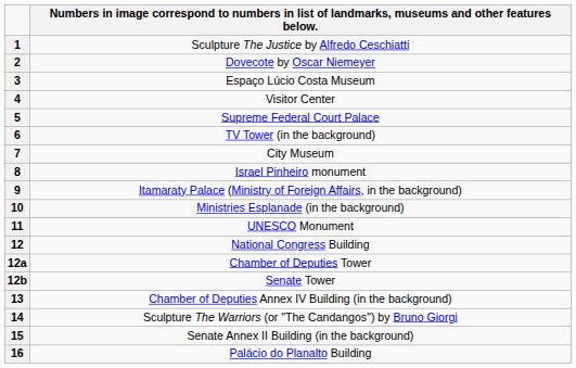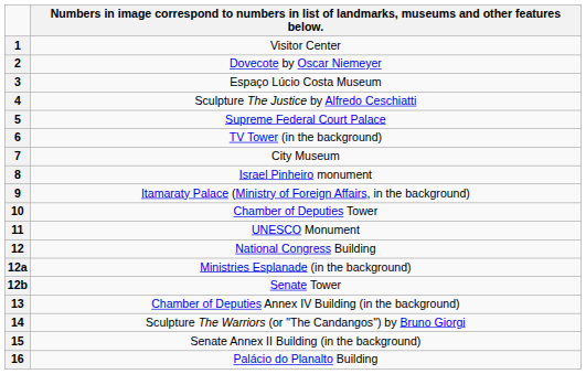 <table class="wikitable" style="text-align:center; width:50%;">
 <tr>
 <td></td>
 <th scope=col>Numbers in image correspond to numbers in list of landmarks, museums and other features below.</th>
 </tr>
 <tr>
 <th scope=row>1</th>
-<td>Sculpture <em>The Justice</em> by <a href='#'>Alfredo Ceschiatti</a></td>
+<td>Visitor Center</td>
 </tr>
 <tr>
 <th scope=row>2</th>
 <td><a href='#'>Dovecote</a> by <a href='#'>Oscar Niemeyer</a></td>
 </tr>
 <tr>
 <th scope=row>3</th>
 <td>Espaço Lúcio Costa Museum</td>
 </tr>
 <tr>
 <th scope=row>4</th>
-<td>Visitor Center</td>
+<td>Sculpture <em>The Justice</em> by <a href='#'>Alfredo Ceschiatti</a></td>
 </tr>
 <tr>
 <th scope=row>5</th>
 <td><a href='#'>Supreme Federal Court Palace</a></td>
 </tr>
 <tr>
 <th scope=row>6</th>
 <td><a href='#'>TV Tower</a> (in the background)</td>
 </tr>
 <tr>
 <th scope=row>7</th>
 <td>City Museum</td>
 </tr>
 <tr>
 <th scope=row>8</th>
 <td><a href='#'>Israel Pinheiro</a> monument</td>
 </tr>
 <tr>
 <th scope=row>9</th>
 <td><a href='#'>Itamaraty Palace</a> (<a href='#'>Ministry of Foreign Affairs</a>, in the background)</td>
 </tr>
 <tr>
 <th scope=row>10</th>
-<td><a href='#'>Ministries Esplanade</a> (in the background)</td>
+<td><a href='#'>Chamber of Deputies</a> Tower</td>
 </tr>
 <tr>
 <th scope=row>11</th>
 <td><a href='#'>UNESCO</a> Monument</td>
 </tr>
 <tr>
 <th scope=row>12</th>
 <td><a href='#'>National Congress</a> Building</td>
 </tr>
 <tr>
 <th scope=row>12a</th>
-<td><a href='#'>Chamber of Deputies</a> Tower</td>
+<td><a href='#'>Ministries Esplanade</a> (in the background)</td>
 </tr>
 <tr>
 <th scope=row>12b</th>
 <td><a href='#'>Senate</a> Tower</td>
 </tr>
 <tr>
 <th scope=row>13</th>
 <td><a href='#'>Chamber of Deputies</a> Annex IV Building (in the background)</td>
 </tr>
 <tr>
 <th scope=row>14</th>
 <td>Sculpture <em>The Warriors</em> (or "The Candangos") by <a href='#'>Bruno Giorgi</a></td>
 </tr>
 <tr>
 <th scope=row>15</th>
 <td>Senate Annex II Building (in the background)</td>
 </tr>
 <tr>
 <th scope=row>16</th>
 <td><a href='#'>Palácio do Planalto</a> Building</td>
 </tr>
 </table>
